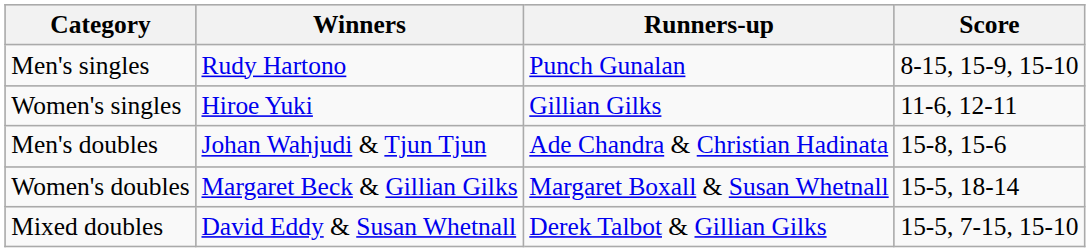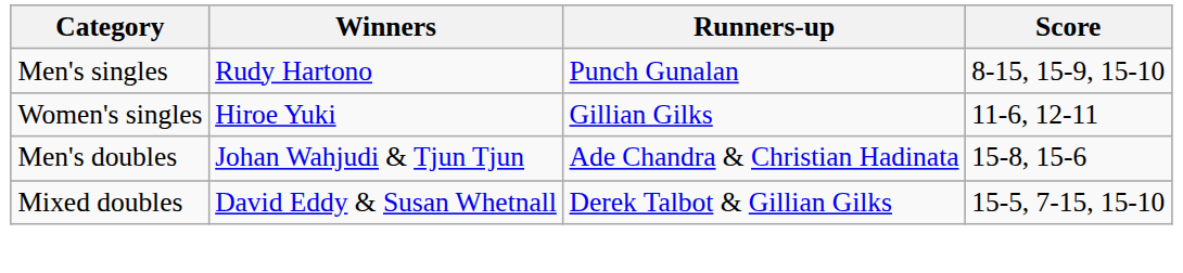 <table class=wikitable style="margin:auto;">
 <tr>
 <th>Category</th>
 <th>Winners</th>
 <th>Runners-up</th>
 <th>Score</th>
 </tr>
 <tr>
 <td>Men's singles</td>
 <td> <a href='#'>Rudy Hartono</a></td>
 <td> <a href='#'>Punch Gunalan</a></td>
 <td>8-15, 15-9, 15-10</td>
 </tr>
 <tr>
 <td>Women's singles</td>
 <td> <a href='#'>Hiroe Yuki</a></td>
 <td> <a href='#'>Gillian Gilks</a></td>
 <td>11-6, 12-11</td>
 </tr>
 <tr>
 <td>Men's doubles</td>
 <td> <a href='#'>Johan Wahjudi</a> & <a href='#'>Tjun Tjun</a></td>
 <td> <a href='#'>Ade Chandra</a> & <a href='#'>Christian Hadinata</a></td>
 <td>15-8, 15-6</td>
 </tr>
 <tr>
-<td>Women's doubles</td>
-<td> <a href='#'>Margaret Beck</a> & <a href='#'>Gillian Gilks</a></td>
-<td> <a href='#'>Margaret Boxall</a> & <a href='#'>Susan Whetnall</a></td>
-<td>15-5, 18-14</td>
-</tr>
-<tr>
 <td>Mixed doubles</td>
 <td> <a href='#'>David Eddy</a> & <a href='#'>Susan Whetnall</a></td>
 <td> <a href='#'>Derek Talbot</a> & <a href='#'>Gillian Gilks</a></td>
 <td>15-5, 7-15, 15-10</td>
 </tr>
 </table>
